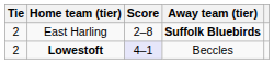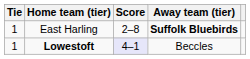 <table class="wikitable" style="text-align:center; font-size:85%">
 <tr>
 <th>Tie</th>
 <th>Home team (tier)</th>
 <th>Score</th>
 <th>Away team (tier)</th>
 <th></th>
 </tr>
 <tr>
-<td align="center">2</td>
+<td align="center">1</td>
 <td>East Harling</td>
 <td align="center">2–8</td>
 <td><strong>Suffolk Bluebirds</strong></td>
 <td></td>
 </tr>
 <tr>
-<td align="center">2</td>
+<td align="center">1</td>
 <td><strong>Lowestoft</strong></td>
 <td align="center" style="background: lavender;">4–1</td>
 <td>Beccles</td>
 <td></td>
 </tr>
 </table>
